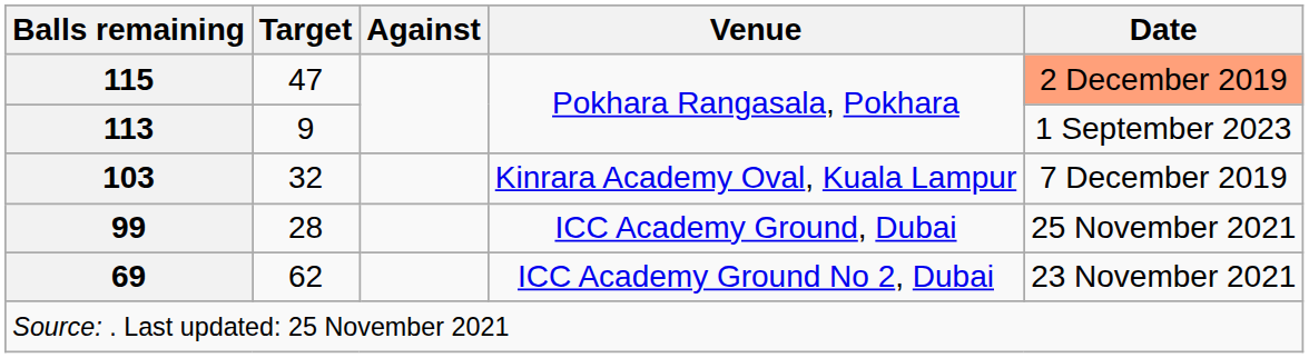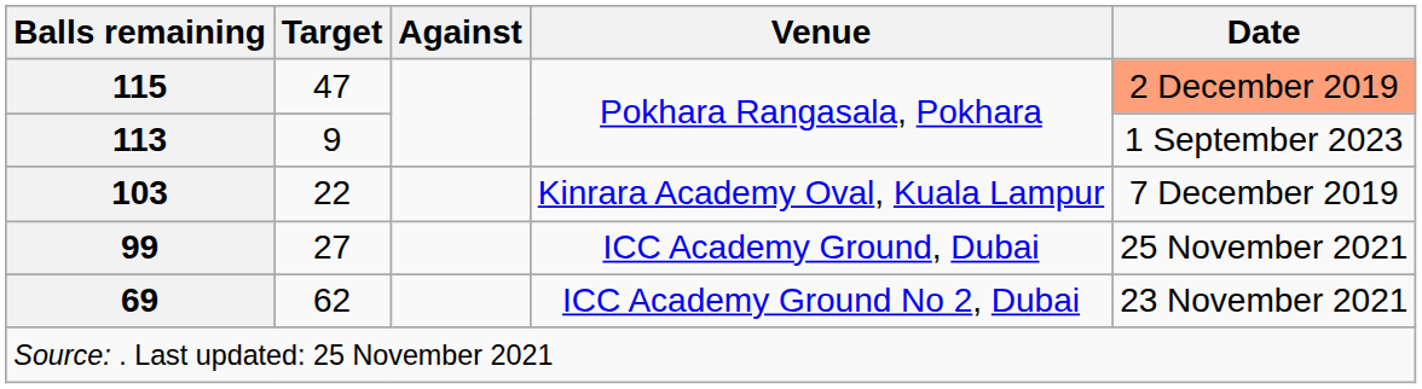 <table class="wikitable" style="text-align: center;">
 <tr>
 <th>Balls remaining</th>
 <th>Target</th>
 <th>Against</th>
 <th>Venue</th>
 <th>Date</th>
 </tr>
 <tr>
 <th>115</th>
 <td>47</td>
 <td rowspan=2></td>
 <td rowspan=2><a href='#'>Pokhara Rangasala</a>, <a href='#'>Pokhara</a></td>
 <td style="background: lightsalmon;">2 December 2019</td>
 </tr>
 <tr>
 <th>113</th>
 <td>9</td>
 <td>1 September 2023</td>
 </tr>
 <tr>
 <th>103</th>
-<td>32</td>
+<td>22</td>
 <td></td>
 <td><a href='#'>Kinrara Academy Oval</a>, <a href='#'>Kuala Lampur</a></td>
 <td>7 December 2019</td>
 </tr>
 <tr>
 <th>99</th>
-<td>28</td>
+<td>27</td>
 <td></td>
 <td><a href='#'>ICC Academy Ground</a>, <a href='#'>Dubai</a></td>
 <td>25 November 2021</td>
 </tr>
 <tr>
 <th>69</th>
 <td>62</td>
 <td></td>
 <td><a href='#'>ICC Academy Ground No 2</a>, <a href='#'>Dubai</a></td>
 <td>23 November 2021</td>
 </tr>
 <tr>
 <td colspan="5" style="text-align:left;"><small><em>Source: </em>. Last updated: 25 November 2021</small></td>
 </tr>
 </table>
